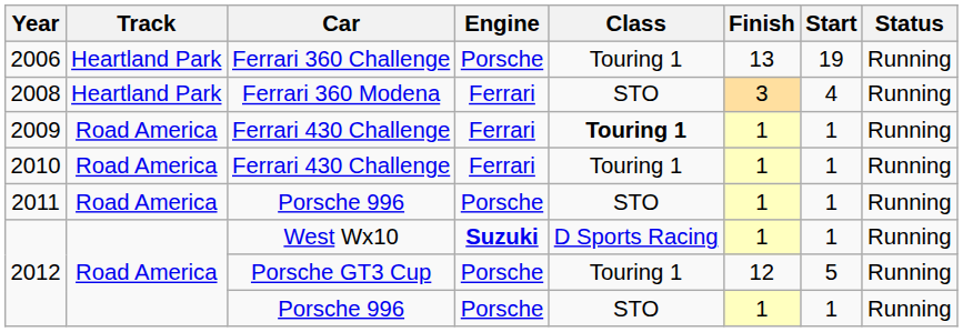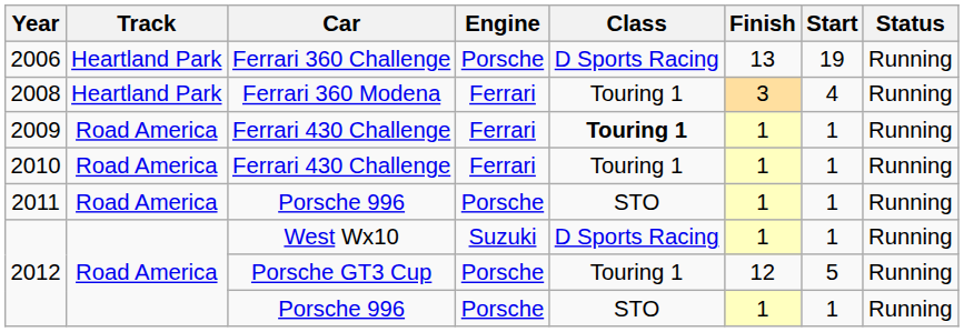 <table class="wikitable" style="text-align:center; font-size:90%">
 <tr>
 <th>Year</th>
 <th>Track</th>
 <th>Car</th>
 <th>Engine</th>
 <th>Class</th>
 <th>Finish</th>
 <th>Start</th>
 <th>Status</th>
 </tr>
 <tr>
 <td>2006</td>
 <td><a href='#'>Heartland Park</a></td>
 <td><a href='#'>Ferrari 360 Challenge</a></td>
 <td><a href='#'>Porsche</a></td>
-<td>Touring 1</td>
+<td><a href='#'>D Sports Racing</a></td>
 <td>13</td>
 <td>19</td>
 <td>Running</td>
 </tr>
 <tr>
 <td>2008</td>
 <td><a href='#'>Heartland Park</a></td>
 <td><a href='#'>Ferrari 360 Modena</a></td>
 <td><a href='#'>Ferrari</a></td>
-<td>STO</td>
+<td>Touring 1</td>
 <td style="background-color:#FFDF9F">3</td>
 <td>4</td>
 <td>Running</td>
 </tr>
 <tr>
 <td>2009</td>
 <td><a href='#'>Road America</a></td>
 <td><a href='#'>Ferrari 430 Challenge</a></td>
 <td><a href='#'>Ferrari</a></td>
 <td><strong>Touring 1</strong></td>
 <td style="background:#FFFFBF;">1</td>
 <td>1</td>
 <td>Running</td>
 </tr>
 <tr>
 <td>2010</td>
 <td><a href='#'>Road America</a></td>
 <td><a href='#'>Ferrari 430 Challenge</a></td>
 <td><a href='#'>Ferrari</a></td>
 <td>Touring 1</td>
 <td style="background:#FFFFBF;">1</td>
 <td>1</td>
 <td>Running</td>
 </tr>
 <tr>
 <td>2011</td>
 <td><a href='#'>Road America</a></td>
 <td><a href='#'>Porsche 996</a></td>
 <td><a href='#'>Porsche</a></td>
 <td>STO</td>
 <td style="background:#FFFFBF;">1</td>
 <td>1</td>
 <td>Running</td>
 </tr>
 <tr>
 <td rowspan=3>2012</td>
 <td rowspan=3><a href='#'>Road America</a></td>
 <td><a href='#'>West</a> Wx10</td>
-<td><strong><a href='#'>Suzuki</a></strong></td>
+<td><a href='#'>Suzuki</a></td>
 <td><a href='#'>D Sports Racing</a></td>
 <td style="background:#FFFFBF;">1</td>
 <td>1</td>
 <td>Running</td>
 </tr>
 <tr>
 <td><a href='#'>Porsche GT3 Cup</a></td>
 <td><a href='#'>Porsche</a></td>
 <td>Touring 1</td>
 <td>12</td>
 <td>5</td>
 <td>Running</td>
 </tr>
 <tr>
 <td><a href='#'>Porsche 996</a></td>
 <td><a href='#'>Porsche</a></td>
 <td>STO</td>
 <td style="background:#FFFFBF;">1</td>
 <td>1</td>
 <td>Running</td>
 </tr>
 </table>
